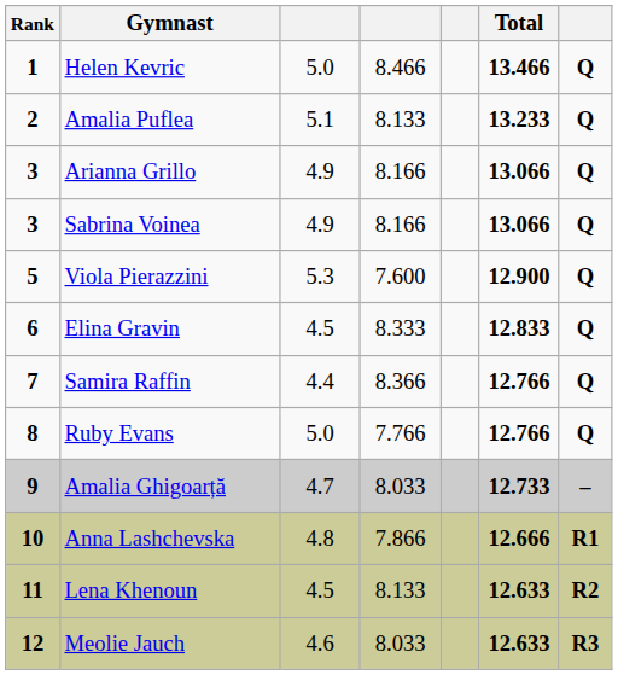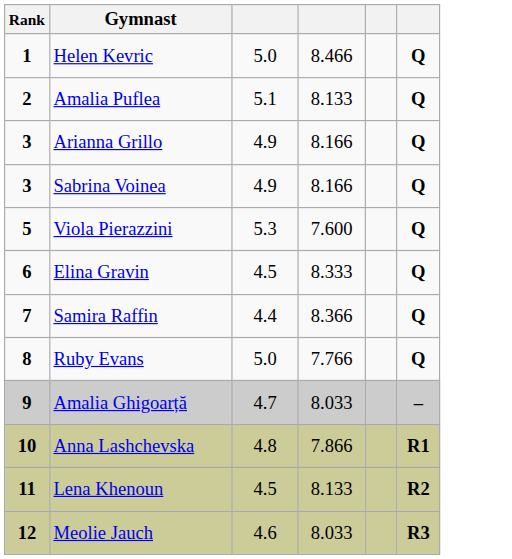 <table style="text-align:center;" class="wikitable sortable">
 <tr>
 <th scope="col" style="width:15px;"><small>Rank</small></th>
 <th scope="col" style="width:150px;">Gymnast</th>
 <th scope="col" style="width:50px;"><small></small></th>
 <th scope="col" style="width:50px;"><small></small></th>
 <th scope="col" style="width:20px;"><small></small></th>
-<th scope="col" style="width:50px;">Total</th>
 <th scope="col" style="width:30px;"><small></small></th>
 </tr>
 <tr>
 <td scope="row" style="text-align:center"><strong>1</strong></td>
 <td style="height:30px; text-align:left;"> <a href='#'>Helen Kevric</a></td>
 <td>5.0</td>
 <td>8.466</td>
 <td></td>
-<td><strong>13.466</strong></td>
 <td><strong>Q</strong></td>
 </tr>
 <tr>
 <td scope="row" style="text-align:center"><strong>2</strong></td>
 <td style="height:30px; text-align:left;"> <a href='#'>Amalia Puflea</a></td>
 <td>5.1</td>
 <td>8.133</td>
 <td></td>
-<td><strong>13.233</strong></td>
 <td><strong>Q</strong></td>
 </tr>
 <tr>
 <td scope="row" style="text-align:center"><strong>3</strong></td>
 <td style="height:30px; text-align:left;"> <a href='#'>Arianna Grillo</a></td>
 <td>4.9</td>
 <td>8.166</td>
 <td></td>
-<td><strong>13.066</strong></td>
 <td><strong>Q</strong></td>
 </tr>
 <tr>
 <td scope="row" style="text-align:center"><strong>3</strong></td>
 <td style="height:30px; text-align:left;"> <a href='#'>Sabrina Voinea</a></td>
 <td>4.9</td>
 <td>8.166</td>
 <td></td>
-<td><strong>13.066</strong></td>
 <td><strong>Q</strong></td>
 </tr>
 <tr>
 <td scope="row" style="text-align:center"><strong>5</strong></td>
 <td style="height:30px; text-align:left;"> <a href='#'>Viola Pierazzini</a></td>
 <td>5.3</td>
 <td>7.600</td>
 <td></td>
-<td><strong>12.900</strong></td>
 <td><strong>Q</strong></td>
 </tr>
 <tr>
 <td scope="row" style="text-align:center"><strong>6</strong></td>
 <td style="height:30px; text-align:left;"> <a href='#'>Elina Gravin</a></td>
 <td>4.5</td>
 <td>8.333</td>
 <td></td>
-<td><strong>12.833</strong></td>
 <td><strong>Q</strong></td>
 </tr>
 <tr>
 <td scope="row" style="text-align:center"><strong>7</strong></td>
 <td style="height:30px; text-align:left;"> <a href='#'>Samira Raffin</a></td>
 <td>4.4</td>
 <td>8.366</td>
 <td></td>
-<td><strong>12.766</strong></td>
 <td><strong>Q</strong></td>
 </tr>
 <tr>
 <td scope="row" style="text-align:center"><strong>8</strong></td>
 <td style="height:30px; text-align:left;"> <a href='#'>Ruby Evans</a></td>
 <td>5.0</td>
 <td>7.766</td>
 <td></td>
-<td><strong>12.766</strong></td>
 <td><strong>Q</strong></td>
 </tr>
 <tr style="background:#cccccc;">
 <td scope="row" style="text-align:center"><strong>9</strong></td>
 <td style="height:30px; text-align:left;"> <a href='#'>Amalia Ghigoarță</a></td>
 <td>4.7</td>
 <td>8.033</td>
 <td></td>
-<td><strong>12.733</strong></td>
 <td><strong>–</strong></td>
 </tr>
 <tr style="background:#cccc99;">
 <td scope="row" style="text-align:center"><strong>10</strong></td>
 <td style="height:30px; text-align:left;"> <a href='#'>Anna Lashchevska</a></td>
 <td>4.8</td>
 <td>7.866</td>
 <td></td>
-<td><strong>12.666</strong></td>
 <td><strong>R1</strong></td>
 </tr>
 <tr style="background:#cccc99;">
 <td scope="row" style="text-align:center"><strong>11</strong></td>
 <td style="height:30px; text-align:left;"> <a href='#'>Lena Khenoun</a></td>
 <td>4.5</td>
 <td>8.133</td>
 <td></td>
-<td><strong>12.633</strong></td>
 <td><strong>R2</strong></td>
 </tr>
 <tr style="background:#cccc99;">
 <td scope="row" style="text-align:center"><strong>12</strong></td>
 <td style="height:30px; text-align:left;"> <a href='#'>Meolie Jauch</a></td>
 <td>4.6</td>
 <td>8.033</td>
 <td></td>
-<td><strong>12.633</strong></td>
 <td><strong>R3</strong></td>
 </tr>
 </table>
